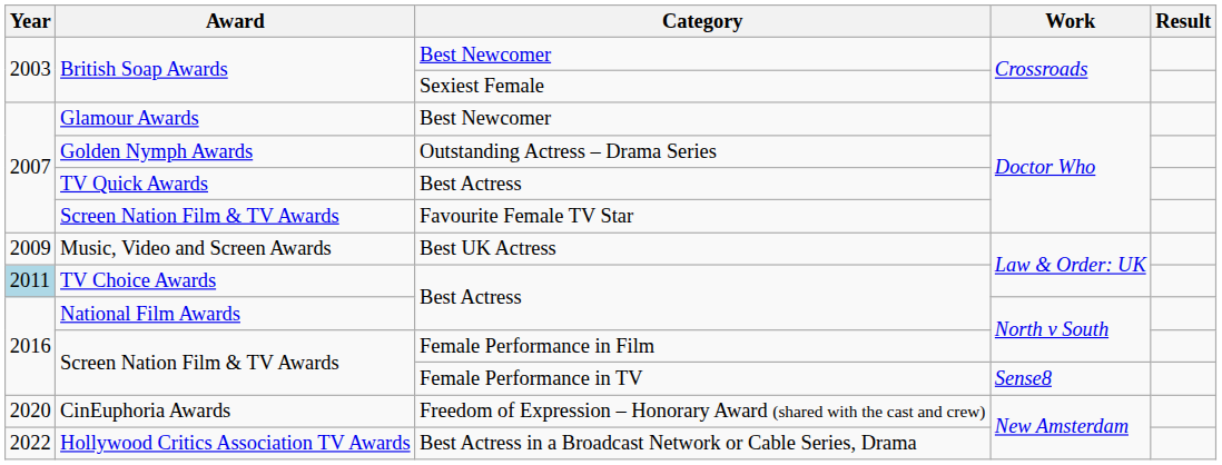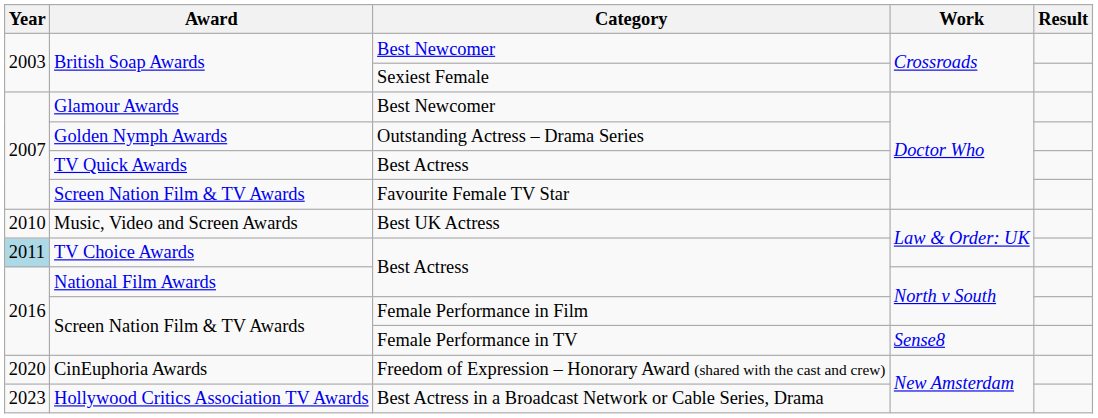 <table class="wikitable sortable">
 <tr>
 <th>Year</th>
 <th>Award</th>
 <th>Category</th>
 <th>Work</th>
 <th>Result</th>
 </tr>
 <tr>
 <td rowspan="2">2003</td>
 <td rowspan="2"><a href='#'>British Soap Awards</a></td>
 <td><a href='#'>Best Newcomer</a></td>
 <td rowspan="2"><em><a href='#'>Crossroads</a></em></td>
 <td></td>
 </tr>
 <tr>
 <td>Sexiest Female</td>
 <td></td>
 </tr>
 <tr>
 <td rowspan="4">2007</td>
 <td><a href='#'>Glamour Awards</a></td>
 <td>Best Newcomer</td>
 <td rowspan="4"><em><a href='#'>Doctor Who</a></em></td>
 <td></td>
 </tr>
 <tr>
 <td><a href='#'>Golden Nymph Awards</a></td>
 <td>Outstanding Actress – Drama Series</td>
 <td></td>
 </tr>
 <tr>
 <td><a href='#'>TV Quick Awards</a></td>
 <td>Best Actress</td>
 <td></td>
 </tr>
 <tr>
 <td><a href='#'>Screen Nation Film & TV Awards</a></td>
 <td>Favourite Female TV Star</td>
 <td></td>
 </tr>
 <tr>
-<td>2009</td>
+<td>2010</td>
 <td>Music, Video and Screen Awards</td>
 <td>Best UK Actress</td>
 <td rowspan="2"><em><a href='#'>Law & Order: UK</a></em></td>
 <td></td>
 </tr>
 <tr>
 <td style="background: lightblue;">2011</td>
 <td><a href='#'>TV Choice Awards</a></td>
 <td rowspan="2">Best Actress</td>
 <td></td>
 </tr>
 <tr>
 <td rowspan="3">2016</td>
 <td><a href='#'>National Film Awards</a></td>
 <td rowspan="2"><em><a href='#'>North v South</a></em></td>
 <td></td>
 </tr>
 <tr>
 <td rowspan="2">Screen Nation Film & TV Awards</td>
 <td>Female Performance in Film</td>
 <td></td>
 </tr>
 <tr>
 <td>Female Performance in TV</td>
 <td><em><a href='#'>Sense8</a></em></td>
 <td></td>
 </tr>
 <tr>
 <td>2020</td>
 <td>CinEuphoria Awards</td>
 <td>Freedom of Expression – Honorary Award <small>(shared with the cast and crew)</small></td>
 <td rowspan="2"><em><a href='#'>New Amsterdam</a></em></td>
 <td></td>
 </tr>
 <tr>
-<td>2022</td>
+<td>2023</td>
 <td><a href='#'>Hollywood Critics Association TV Awards</a></td>
 <td>Best Actress in a Broadcast Network or Cable Series, Drama</td>
 <td></td>
 </tr>
 </table>
